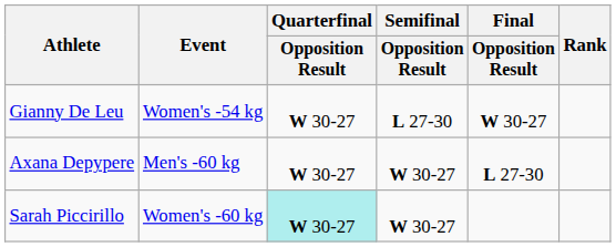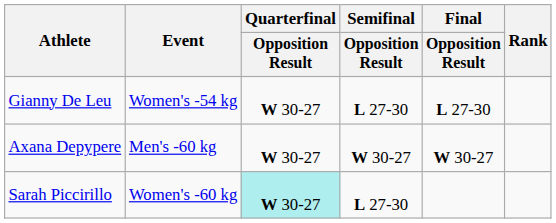 <table class="wikitable" style="text-align:center; font-size:90%">
 <tr>
 <th rowspan="2">Athlete</th>
 <th rowspan="2">Event</th>
 <th>Quarterfinal</th>
 <th>Semifinal</th>
 <th>Final</th>
 <th rowspan="2">Rank</th>
 </tr>
 <tr style="font-size:95%">
 <th>Opposition<br>Result</th>
 <th>Opposition<br>Result</th>
 <th>Opposition<br>Result</th>
 </tr>
 <tr>
 <td align="left"><a href='#'>Gianny De Leu</a></td>
 <td align="left"><a href='#'>Women's -54 kg</a></td>
 <td><br><strong>W</strong> 30-27</td>
 <td><br><strong>L</strong> 27-30</td>
-<td><br><strong>W</strong> 30-27</td>
+<td><br><strong>L</strong> 27-30</td>
 <td></td>
 </tr>
 <tr>
 <td align="left"><a href='#'>Axana Depypere</a></td>
 <td align="left"><a href='#'>Men's -60 kg</a></td>
 <td><br><strong>W</strong> 30-27</td>
 <td><br><strong>W</strong> 30-27</td>
-<td><br><strong>L</strong> 27-30</td>
+<td><br><strong>W</strong> 30-27</td>
 <td></td>
 </tr>
 <tr>
 <td align="left"><a href='#'>Sarah Piccirillo</a></td>
 <td align="left"><a href='#'>Women's -60 kg</a></td>
 <td style="background: paleturquoise;"><br><strong>W</strong> 30-27</td>
-<td><br><strong>W</strong> 30-27</td>
+<td><br><strong>L</strong> 27-30</td>
 <td></td>
 <td></td>
 </tr>
 </table>
